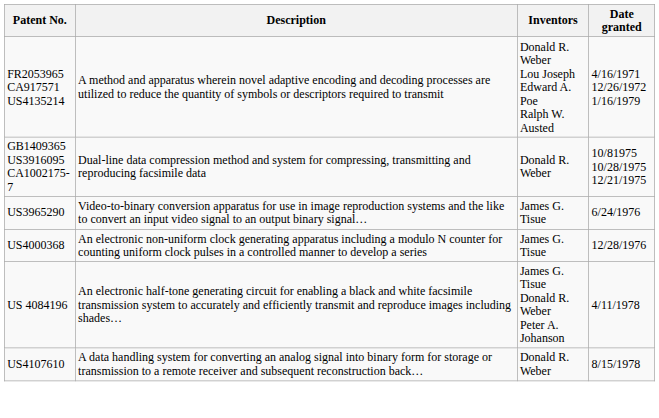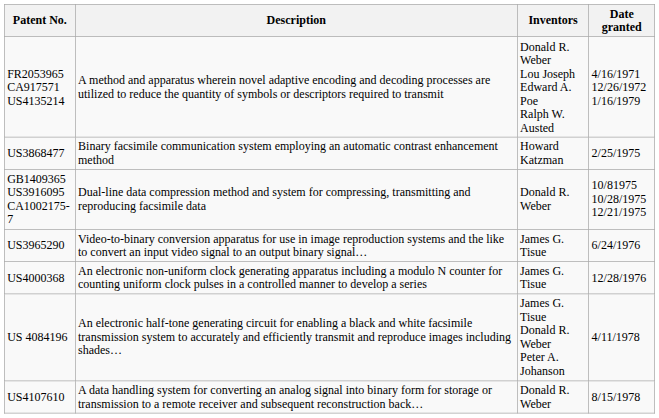 <table class="wikitable">
 <tr>
 <th>Patent No.</th>
 <th>Description</th>
 <th>Inventors</th>
 <th>Date granted</th>
 </tr>
 <tr>
 <td>FR2053965<br>CA917571<br>US4135214</td>
 <td>A method and apparatus wherein novel adaptive encoding and decoding processes are utilized to reduce the quantity of symbols or descriptors required to transmit</td>
 <td>Donald R. Weber<br>Lou Joseph<br>Edward A. Poe<br>Ralph W. Austed</td>
 <td>4/16/1971<br>12/26/1972<br>1/16/1979</td>
+</tr>
+<tr>
+<td>US3868477</td>
+<td>Binary facsimile communication system employing an automatic contrast enhancement method</td>
+<td>Howard Katzman</td>
+<td>2/25/1975</td>
 </tr>
 <tr>
 <td>GB1409365<br>US3916095<br>CA1002175-7</td>
 <td>Dual-line data compression method and system for compressing, transmitting and reproducing facsimile data</td>
 <td>Donald R. Weber</td>
 <td>10/81975<br>10/28/1975<br>12/21/1975</td>
 </tr>
 <tr>
 <td>US3965290</td>
 <td>Video-to-binary conversion apparatus for use in image reproduction systems and the like to convert an input video signal to an output binary signal…</td>
 <td>James G. Tisue</td>
 <td>6/24/1976</td>
 </tr>
 <tr>
 <td>US4000368</td>
 <td>An electronic non-uniform clock generating apparatus including a modulo N counter for counting uniform clock pulses in a controlled manner to develop a series</td>
 <td>James G. Tisue</td>
 <td>12/28/1976</td>
 </tr>
 <tr>
 <td>US 4084196</td>
 <td>An electronic half-tone generating circuit for enabling a black and white facsimile transmission system to accurately and efficiently transmit and reproduce images including shades…</td>
 <td>James G. Tisue <br> Donald R. Weber <br> Peter A. Johanson</td>
 <td>4/11/1978</td>
 </tr>
 <tr>
 <td>US4107610</td>
 <td>A data handling system for converting an analog signal into binary form for storage or transmission to a remote receiver and subsequent reconstruction back…</td>
 <td>Donald R. Weber</td>
 <td>8/15/1978</td>
 </tr>
 </table>
